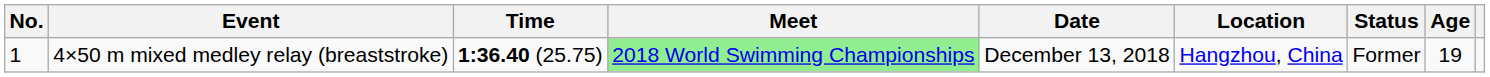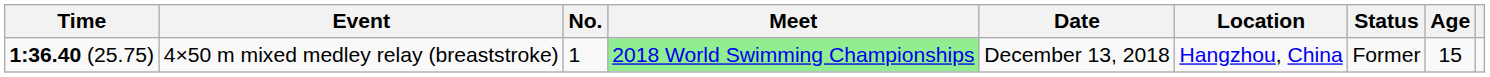 <table class="wikitable">
 <tr>
+<th>Time</th>
+<th>Event</th>
 <th>No.</th>
-<th>Event</th>
-<th>Time</th>
 <th>Meet</th>
 <th>Date</th>
 <th>Location</th>
 <th>Status</th>
 <th>Age</th>
 <th></th>
 </tr>
 <tr>
+<td style="text-align:center;"><strong>1:36.40</strong> (25.75)</td>
+<td>4×50 m mixed medley relay (breaststroke)</td>
 <td>1</td>
-<td>4×50 m mixed medley relay (breaststroke)</td>
-<td style="text-align:center;"><strong>1:36.40</strong> (25.75)</td>
 <td style="background: lightgreen;"><a href='#'>2018 World Swimming Championships</a></td>
 <td>December 13, 2018</td>
 <td><a href='#'>Hangzhou</a>, <a href='#'>China</a></td>
 <td>Former</td>
-<td style="text-align:center;">19</td>
+<td style="text-align:center;">15</td>
 <td style="text-align:center;"></td>
 </tr>
 </table>
